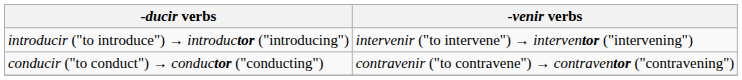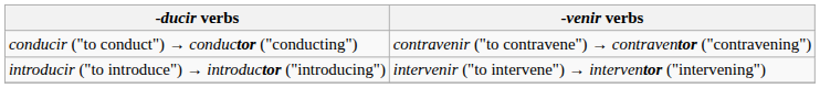 <table class="wikitable">
 <tr>
 <th>-<em>ducir</em> verbs</th>
 <th>-<em>venir</em> verbs</th>
 </tr>
 <tr>
+<td><em>conducir</em> ("to conduct") → <em>conduc<strong>tor</strong> </em> ("conducting")</td>
+<td><em>contravenir</em> ("to contravene") → <em>contraven<strong>tor</strong> </em> ("contravening")</td>
+</tr>
+<tr>
 <td><em>introducir</em> ("to introduce") → <em>introduc<strong>tor</strong> </em> ("introducing")</td>
 <td><em>intervenir</em> ("to intervene") → <em>interven<strong>tor</strong> </em> ("intervening")</td>
 </tr>
 <tr>
-<td><em>conducir</em> ("to conduct") → <em>conduc<strong>tor</strong> </em> ("conducting")</td>
-<td><em>contravenir</em> ("to contravene") → <em>contraven<strong>tor</strong> </em> ("contravening")</td>
-</tr>
-<tr>
 </tr>
 </table>
